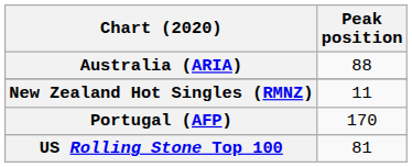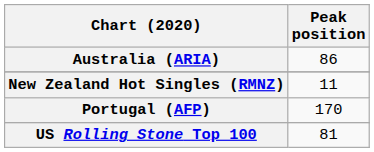 <table class="wikitable sortable plainrowheaders" style="text-align:center">
 <tr>
 <th scope="col">Chart (2020)</th>
 <th scope="col">Peak<br>position</th>
 </tr>
 <tr>
 <th scope="row">Australia (<a href='#'>ARIA</a>)</th>
-<td>88</td>
+<td>86</td>
 </tr>
 <tr>
 </tr>
 <tr>
 </tr>
 <tr>
 </tr>
 <tr>
 </tr>
 <tr>
 </tr>
 <tr>
 </tr>
 <tr>
 <th scope="row">New Zealand Hot Singles (<a href='#'>RMNZ</a>)</th>
 <td>11</td>
 </tr>
 <tr>
 <th scope="row">Portugal (<a href='#'>AFP</a>)</th>
 <td style="text-align:center;">170</td>
 </tr>
 <tr>
 </tr>
 <tr>
 </tr>
 <tr>
 </tr>
 <tr>
 </tr>
 <tr>
 </tr>
 <tr>
 <th scope="row">US <a href='#'><em>Rolling Stone</em> Top 100</a></th>
 <td>81</td>
 </tr>
 </table>
